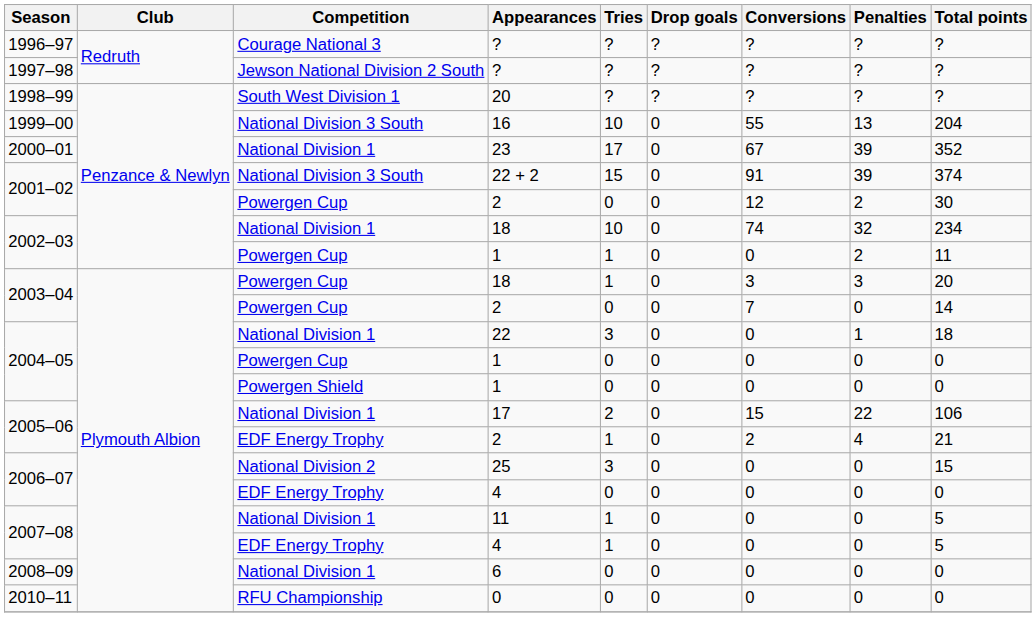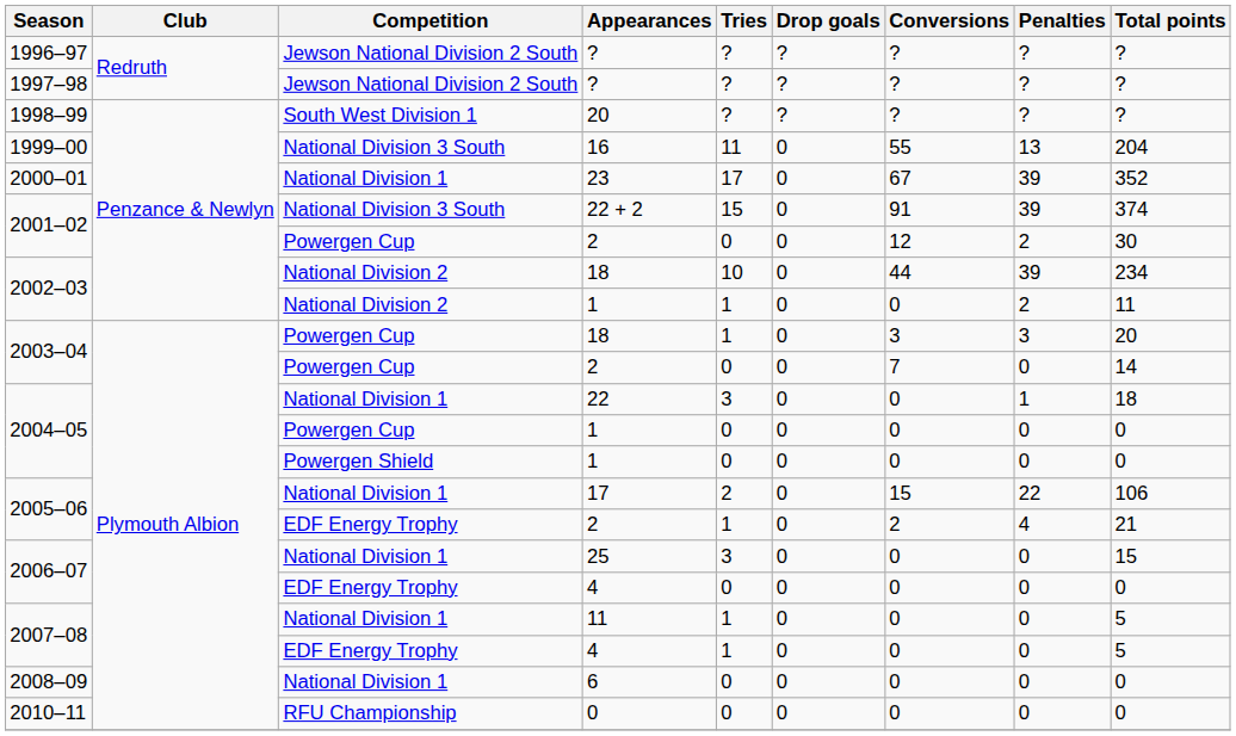 <table class="wikitable sortable">
 <tr>
 <th>Season</th>
 <th>Club</th>
 <th>Competition</th>
 <th>Appearances</th>
 <th>Tries</th>
 <th>Drop goals</th>
 <th>Conversions</th>
 <th>Penalties</th>
 <th>Total points</th>
 </tr>
 <tr>
 <td>1996–97</td>
 <td rowspan=2 align=left><a href='#'>Redruth</a></td>
-<td><a href='#'>Courage National 3</a></td>
+<td><a href='#'>Jewson National Division 2 South</a></td>
 <td>?</td>
 <td>?</td>
 <td>?</td>
 <td>?</td>
 <td>?</td>
 <td>?</td>
 </tr>
 <tr>
 <td>1997–98</td>
 <td><a href='#'>Jewson National Division 2 South</a></td>
 <td>?</td>
 <td>?</td>
 <td>?</td>
 <td>?</td>
 <td>?</td>
 <td>?</td>
 </tr>
 <tr>
 <td>1998–99</td>
 <td rowspan=7 align=left><a href='#'>Penzance & Newlyn</a></td>
 <td><a href='#'>South West Division 1</a></td>
 <td>20</td>
 <td>?</td>
 <td>?</td>
 <td>?</td>
 <td>?</td>
 <td>?</td>
 </tr>
 <tr>
 <td>1999–00</td>
 <td><a href='#'>National Division 3 South</a></td>
 <td>16</td>
-<td>10</td>
+<td>11</td>
 <td>0</td>
 <td>55</td>
 <td>13</td>
 <td>204</td>
 </tr>
 <tr>
 <td>2000–01</td>
 <td><a href='#'>National Division 1</a></td>
 <td>23</td>
 <td>17</td>
 <td>0</td>
 <td>67</td>
 <td>39</td>
 <td>352</td>
 </tr>
 <tr>
 <td rowspan=2 align=left>2001–02</td>
 <td><a href='#'>National Division 3 South</a></td>
 <td>22 + 2</td>
 <td>15</td>
 <td>0</td>
 <td>91</td>
 <td>39</td>
 <td>374</td>
 </tr>
 <tr>
 <td><a href='#'>Powergen Cup</a></td>
 <td>2</td>
 <td>0</td>
 <td>0</td>
 <td>12</td>
 <td>2</td>
 <td>30</td>
 </tr>
 <tr>
 <td rowspan=2 align=left>2002–03</td>
-<td><a href='#'>National Division 1</a></td>
+<td><a href='#'>National Division 2</a></td>
 <td>18</td>
 <td>10</td>
 <td>0</td>
-<td>74</td>
-<td>32</td>
+<td>44</td>
+<td>39</td>
 <td>234</td>
 </tr>
 <tr>
-<td><a href='#'>Powergen Cup</a></td>
+<td><a href='#'>National Division 2</a></td>
 <td>1</td>
 <td>1</td>
 <td>0</td>
 <td>0</td>
 <td>2</td>
 <td>11</td>
 </tr>
 <tr>
 <td rowspan=2 align=left>2003–04</td>
 <td rowspan=13 align=left><a href='#'>Plymouth Albion</a></td>
 <td><a href='#'>Powergen Cup</a></td>
 <td>18</td>
 <td>1</td>
 <td>0</td>
 <td>3</td>
 <td>3</td>
 <td>20</td>
 </tr>
 <tr>
 <td><a href='#'>Powergen Cup</a></td>
 <td>2</td>
 <td>0</td>
 <td>0</td>
 <td>7</td>
 <td>0</td>
 <td>14</td>
 </tr>
 <tr>
 <td rowspan=3 align=left>2004–05</td>
 <td><a href='#'>National Division 1</a></td>
 <td>22</td>
 <td>3</td>
 <td>0</td>
 <td>0</td>
 <td>1</td>
 <td>18</td>
 </tr>
 <tr>
 <td><a href='#'>Powergen Cup</a></td>
 <td>1</td>
 <td>0</td>
 <td>0</td>
 <td>0</td>
 <td>0</td>
 <td>0</td>
 </tr>
 <tr>
 <td><a href='#'>Powergen Shield</a></td>
 <td>1</td>
 <td>0</td>
 <td>0</td>
 <td>0</td>
 <td>0</td>
 <td>0</td>
 </tr>
 <tr>
 <td rowspan=2 align=left>2005–06</td>
 <td><a href='#'>National Division 1</a></td>
 <td>17</td>
 <td>2</td>
 <td>0</td>
 <td>15</td>
 <td>22</td>
 <td>106</td>
 </tr>
 <tr>
 <td><a href='#'>EDF Energy Trophy</a></td>
 <td>2</td>
 <td>1</td>
 <td>0</td>
 <td>2</td>
 <td>4</td>
 <td>21</td>
 </tr>
 <tr>
 <td rowspan=2 align=left>2006–07</td>
-<td><a href='#'>National Division 2</a></td>
+<td><a href='#'>National Division 1</a></td>
 <td>25</td>
 <td>3</td>
 <td>0</td>
 <td>0</td>
 <td>0</td>
 <td>15</td>
 </tr>
 <tr>
 <td><a href='#'>EDF Energy Trophy</a></td>
 <td>4</td>
 <td>0</td>
 <td>0</td>
 <td>0</td>
 <td>0</td>
 <td>0</td>
 </tr>
 <tr>
 <td rowspan=2 align=left>2007–08</td>
 <td><a href='#'>National Division 1</a></td>
 <td>11</td>
 <td>1</td>
 <td>0</td>
 <td>0</td>
 <td>0</td>
 <td>5</td>
 </tr>
 <tr>
 <td><a href='#'>EDF Energy Trophy</a></td>
 <td>4</td>
 <td>1</td>
 <td>0</td>
 <td>0</td>
 <td>0</td>
 <td>5</td>
 </tr>
 <tr>
 <td>2008–09</td>
 <td><a href='#'>National Division 1</a></td>
 <td>6</td>
 <td>0</td>
 <td>0</td>
 <td>0</td>
 <td>0</td>
 <td>0</td>
 </tr>
 <tr>
 <td>2010–11</td>
 <td><a href='#'>RFU Championship</a></td>
 <td>0</td>
 <td>0</td>
 <td>0</td>
 <td>0</td>
 <td>0</td>
 <td>0</td>
 </tr>
 <tr>
 </tr>
 </table>
